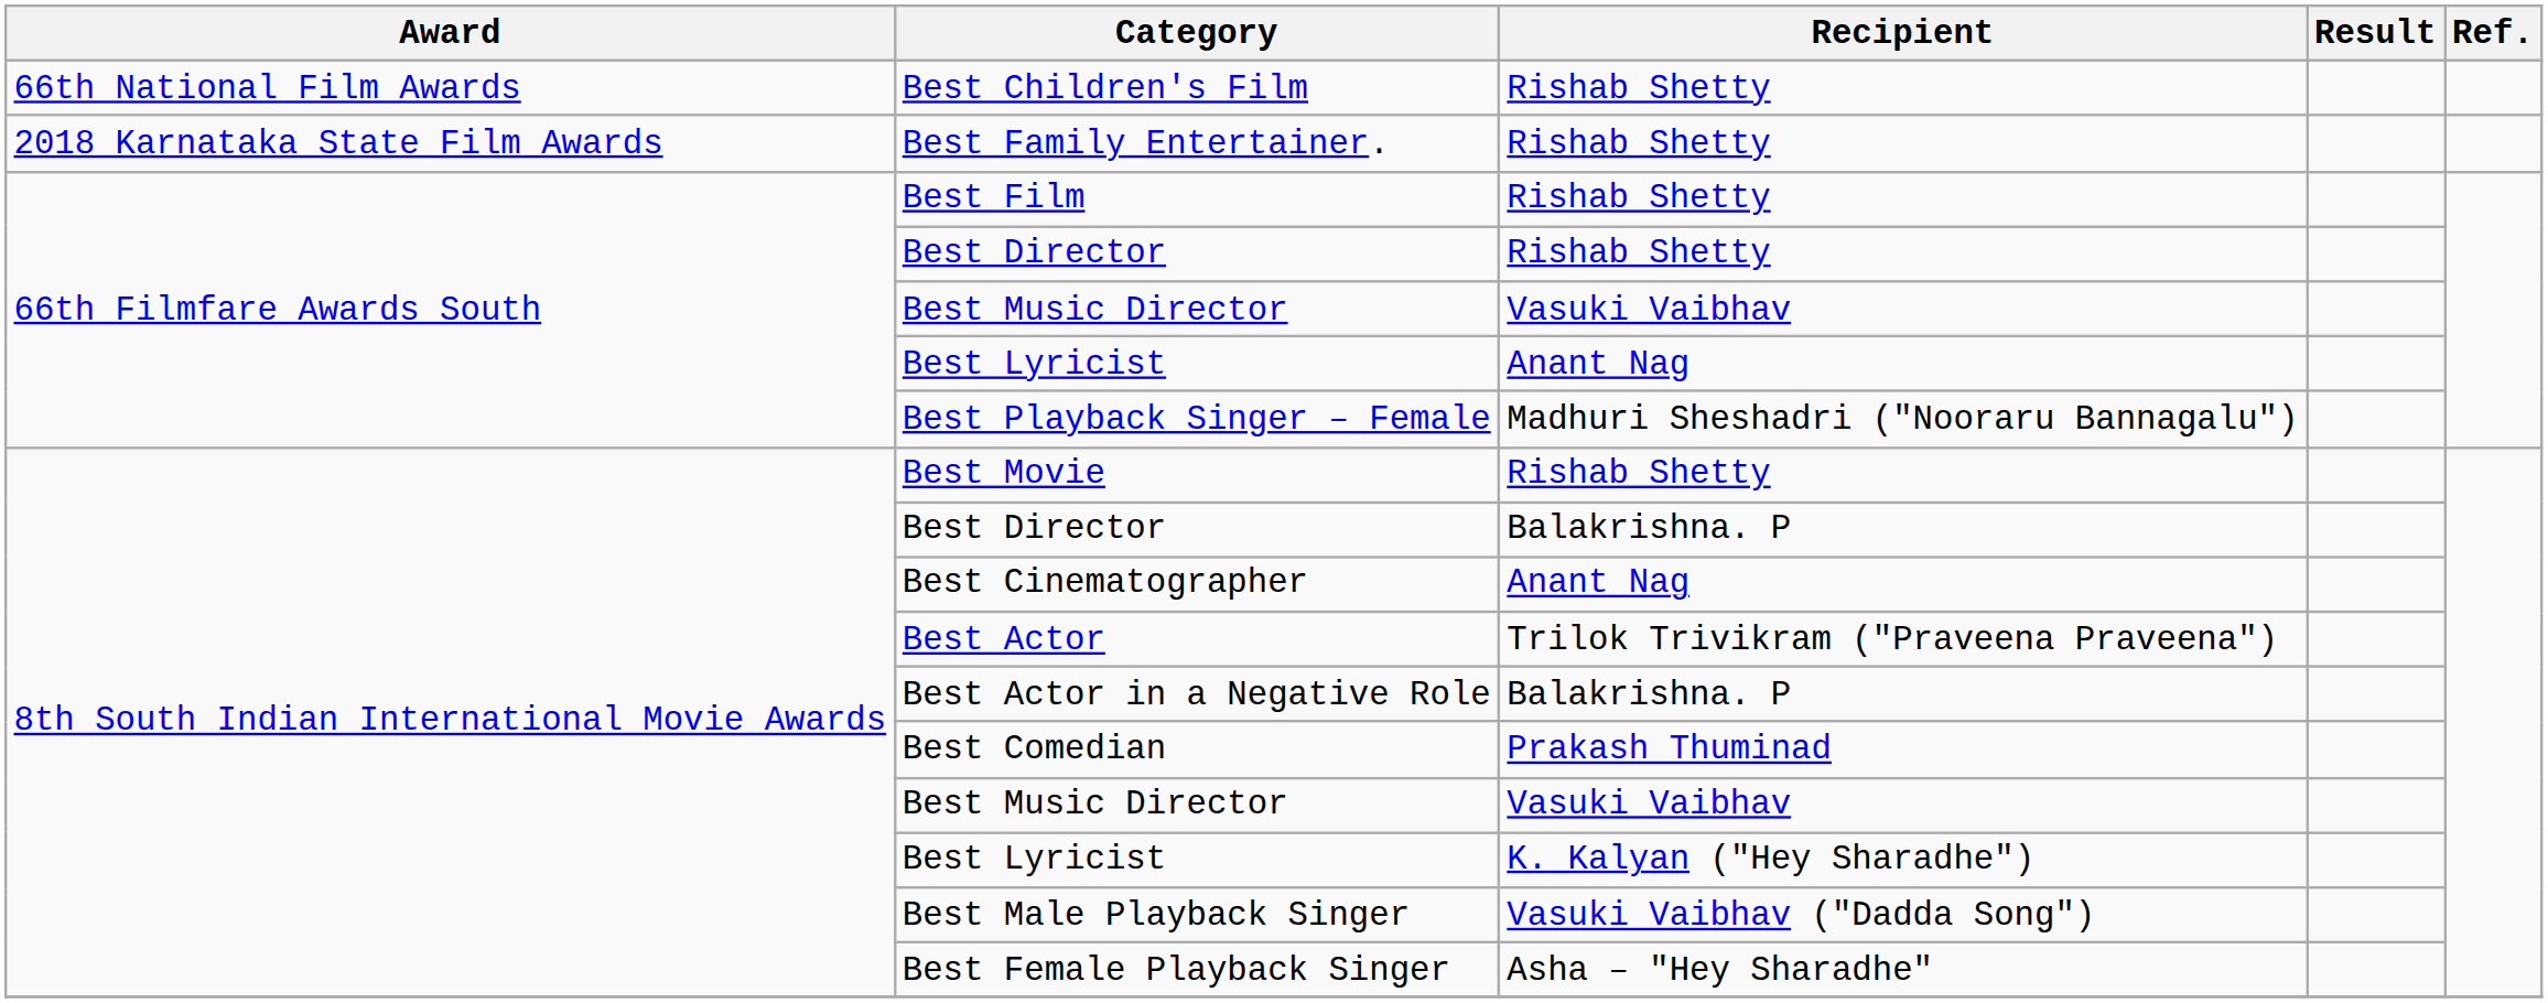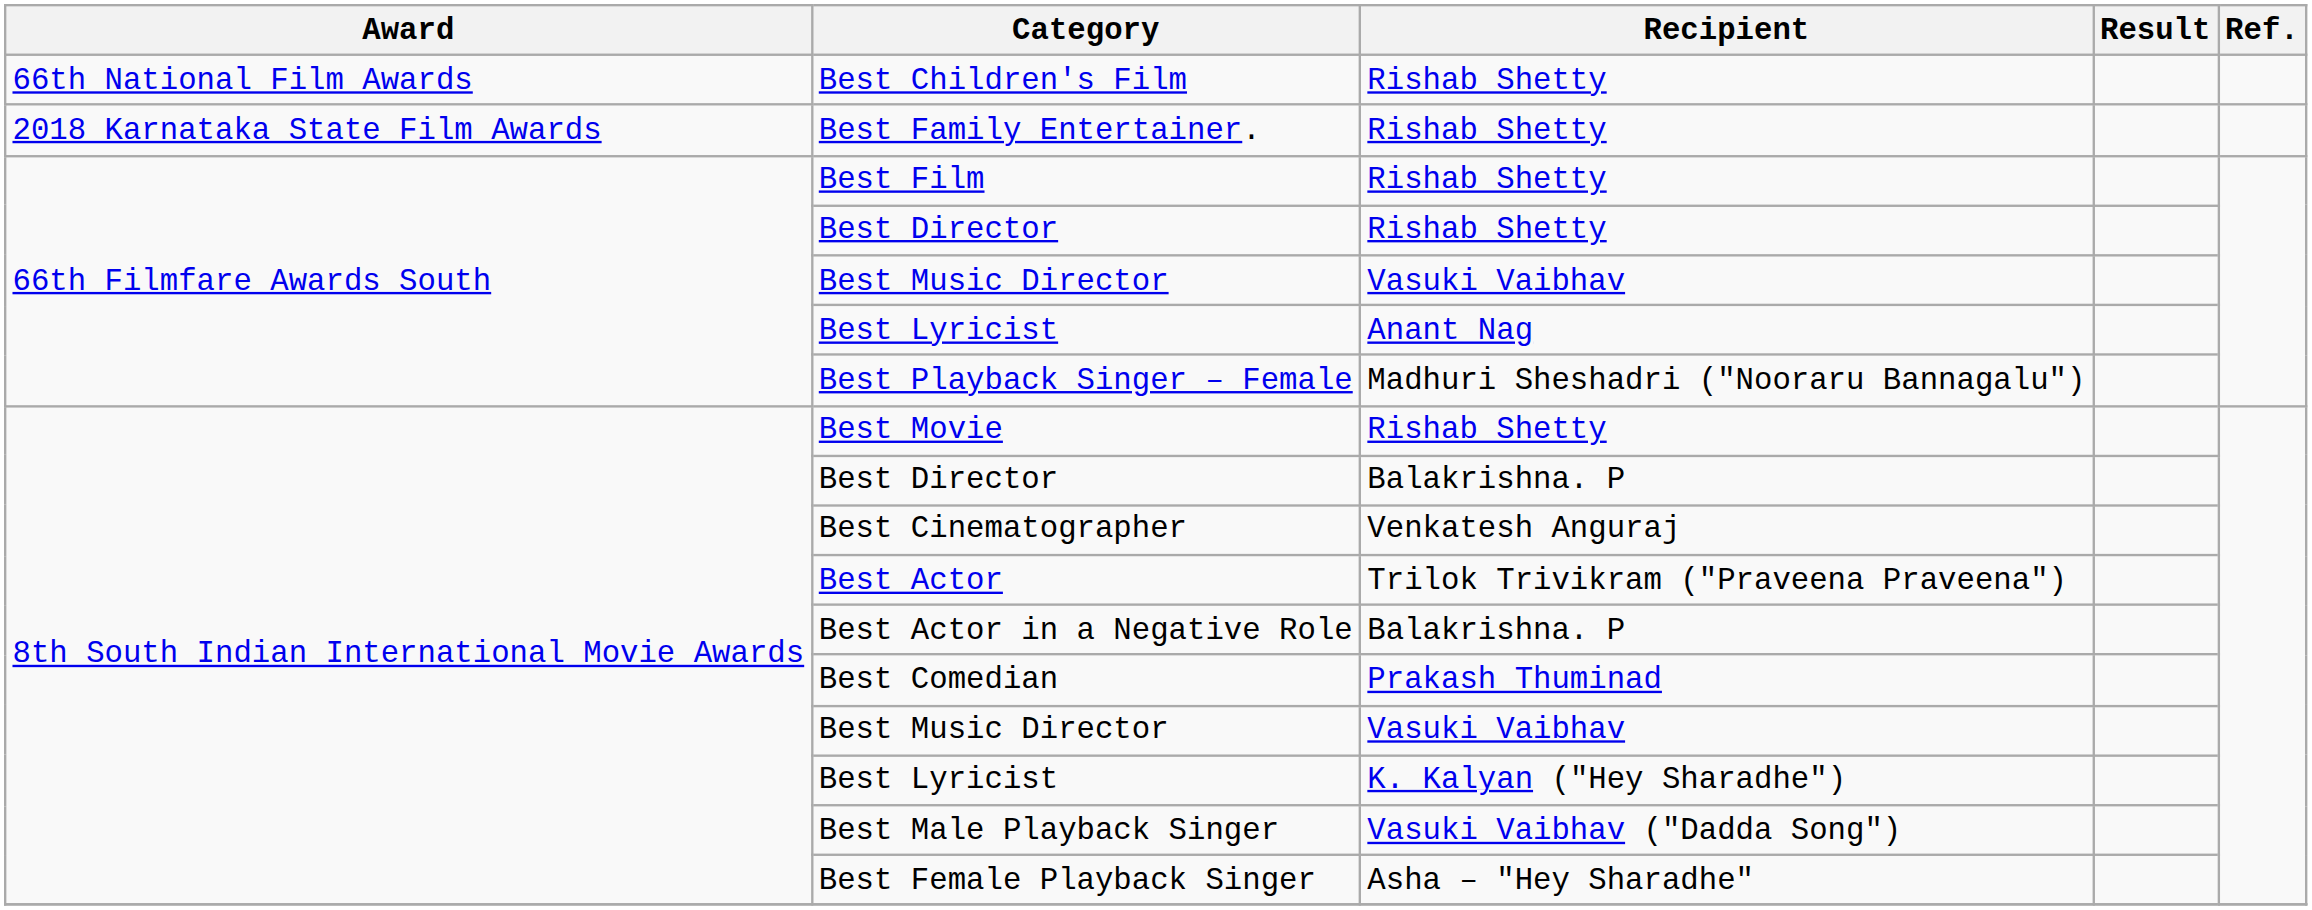 <table class="wikitable">
 <tr>
 <th>Award</th>
 <th>Category</th>
 <th>Recipient</th>
 <th>Result</th>
 <th>Ref.</th>
 </tr>
 <tr>
 <td><a href='#'>66th National Film Awards</a></td>
 <td><a href='#'>Best Children's Film</a></td>
 <td><a href='#'>Rishab Shetty</a></td>
 <td></td>
 <td></td>
 </tr>
 <tr>
 <td><a href='#'>2018 Karnataka State Film Awards</a></td>
 <td><a href='#'>Best Family Entertainer</a>.</td>
 <td><a href='#'>Rishab Shetty</a></td>
 <td></td>
 <td></td>
 </tr>
 <tr>
 <td rowspan=5><a href='#'>66th Filmfare Awards South</a></td>
 <td><a href='#'>Best Film</a></td>
 <td><a href='#'>Rishab Shetty</a></td>
 <td></td>
 <td rowspan=5></td>
 </tr>
 <tr>
 <td><a href='#'>Best Director</a></td>
 <td><a href='#'>Rishab Shetty</a></td>
 <td></td>
 </tr>
 <tr>
 <td><a href='#'>Best Music Director</a></td>
 <td><a href='#'>Vasuki Vaibhav</a></td>
 <td></td>
 </tr>
 <tr>
 <td><a href='#'>Best Lyricist</a></td>
 <td><a href='#'>Anant Nag</a></td>
 <td></td>
 </tr>
 <tr>
 <td><a href='#'>Best Playback Singer – Female</a></td>
 <td>Madhuri Sheshadri ("Nooraru Bannagalu")</td>
 <td></td>
 </tr>
 <tr>
 <td rowspan=10><a href='#'>8th South Indian International Movie Awards</a></td>
 <td><a href='#'>Best Movie</a></td>
 <td><a href='#'>Rishab Shetty</a></td>
 <td></td>
 <td rowspan=10></td>
 </tr>
 <tr>
 <td>Best Director</td>
 <td>Balakrishna. P</td>
 <td></td>
 </tr>
 <tr>
 <td>Best Cinematographer</td>
-<td><a href='#'>Anant Nag</a></td>
+<td>Venkatesh Anguraj</td>
 <td></td>
 </tr>
 <tr>
 <td><a href='#'>Best Actor</a></td>
 <td>Trilok Trivikram ("Praveena Praveena")</td>
 <td></td>
 </tr>
 <tr>
 <td>Best Actor in a Negative Role</td>
 <td>Balakrishna. P</td>
 <td></td>
 </tr>
 <tr>
 <td>Best Comedian</td>
 <td><a href='#'>Prakash Thuminad</a></td>
 <td></td>
 </tr>
 <tr>
 <td>Best Music Director</td>
 <td><a href='#'>Vasuki Vaibhav</a></td>
 <td></td>
 </tr>
 <tr>
 <td>Best Lyricist</td>
 <td><a href='#'>K. Kalyan</a> ("Hey Sharadhe")</td>
 <td></td>
 </tr>
 <tr>
 <td>Best Male Playback Singer</td>
 <td><a href='#'>Vasuki Vaibhav</a> ("Dadda Song")</td>
 <td></td>
 </tr>
 <tr>
 <td>Best Female Playback Singer</td>
 <td>Asha – "Hey Sharadhe"</td>
 <td></td>
 </tr>
 <tr>
 </tr>
 </table>
